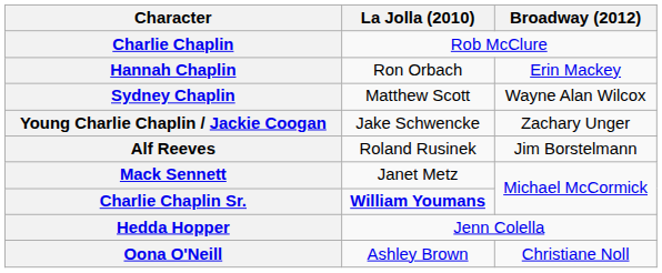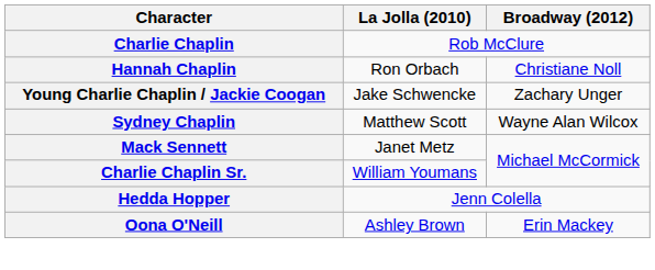 <table class="wikitable" width="50%" style="text-align:center;">
 <tr>
 <th>Character</th>
 <th>La Jolla (2010)</th>
 <th>Broadway (2012)</th>
 </tr>
 <tr>
 <th><a href='#'>Charlie Chaplin</a></th>
 <td colspan=2 align=center><a href='#'>Rob McClure</a></td>
 </tr>
 <tr>
 <th><a href='#'>Hannah Chaplin</a></th>
 <td>Ron Orbach</td>
-<td><a href='#'>Erin Mackey</a></td>
-</tr>
-<tr>
-<th><a href='#'>Sydney Chaplin</a></th>
-<td>Matthew Scott</td>
-<td>Wayne Alan Wilcox</td>
+<td><a href='#'>Christiane Noll</a></td>
 </tr>
 <tr>
 <th>Young Charlie Chaplin / <a href='#'>Jackie Coogan</a></th>
 <td>Jake Schwencke</td>
 <td>Zachary Unger</td>
 </tr>
 <tr>
-<th>Alf Reeves</th>
-<td>Roland Rusinek</td>
-<td>Jim Borstelmann</td>
+<th><a href='#'>Sydney Chaplin</a></th>
+<td>Matthew Scott</td>
+<td>Wayne Alan Wilcox</td>
 </tr>
 <tr>
 <th><a href='#'>Mack Sennett</a></th>
 <td>Janet Metz</td>
 <td rowspan="2"><a href='#'>Michael McCormick</a></td>
 </tr>
 <tr>
 <th><a href='#'>Charlie Chaplin Sr.</a></th>
-<td><strong><a href='#'>William Youmans</a></strong></td>
+<td><a href='#'>William Youmans</a></td>
 </tr>
 <tr>
 <th><a href='#'>Hedda Hopper</a></th>
 <td colspan=2 align=center><a href='#'>Jenn Colella</a></td>
 </tr>
 <tr>
 <th><a href='#'>Oona O'Neill</a></th>
 <td><a href='#'>Ashley Brown</a></td>
-<td><a href='#'>Christiane Noll</a></td>
+<td><a href='#'>Erin Mackey</a></td>
 </tr>
 </table>
